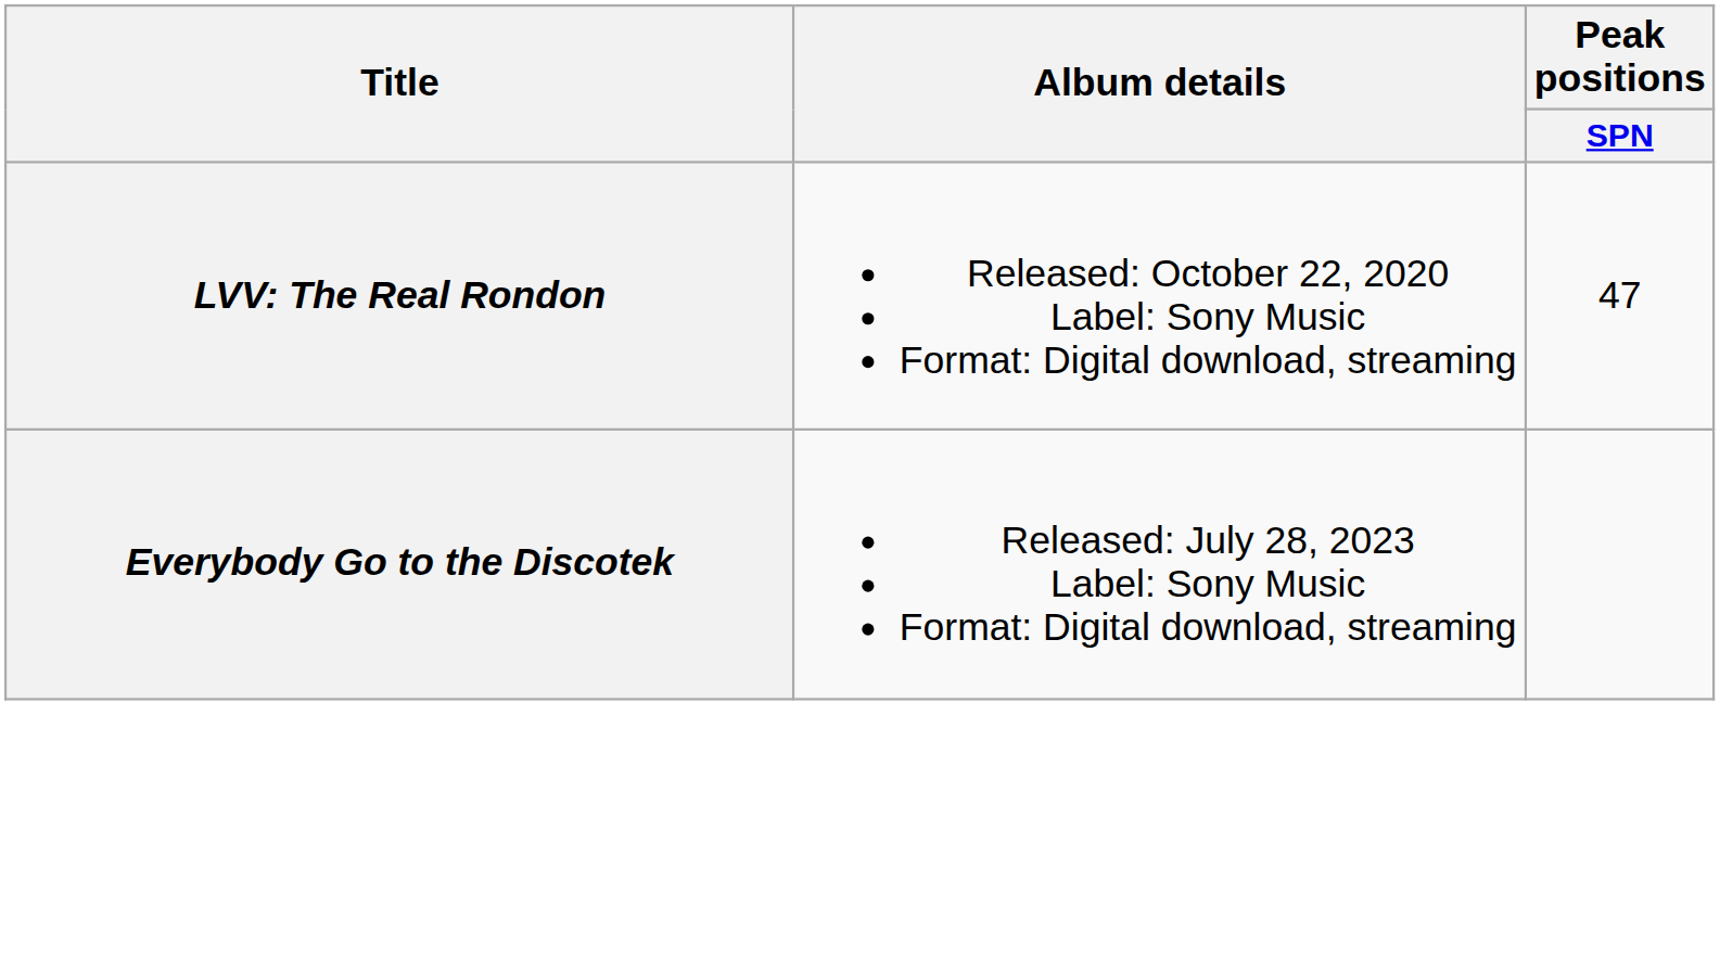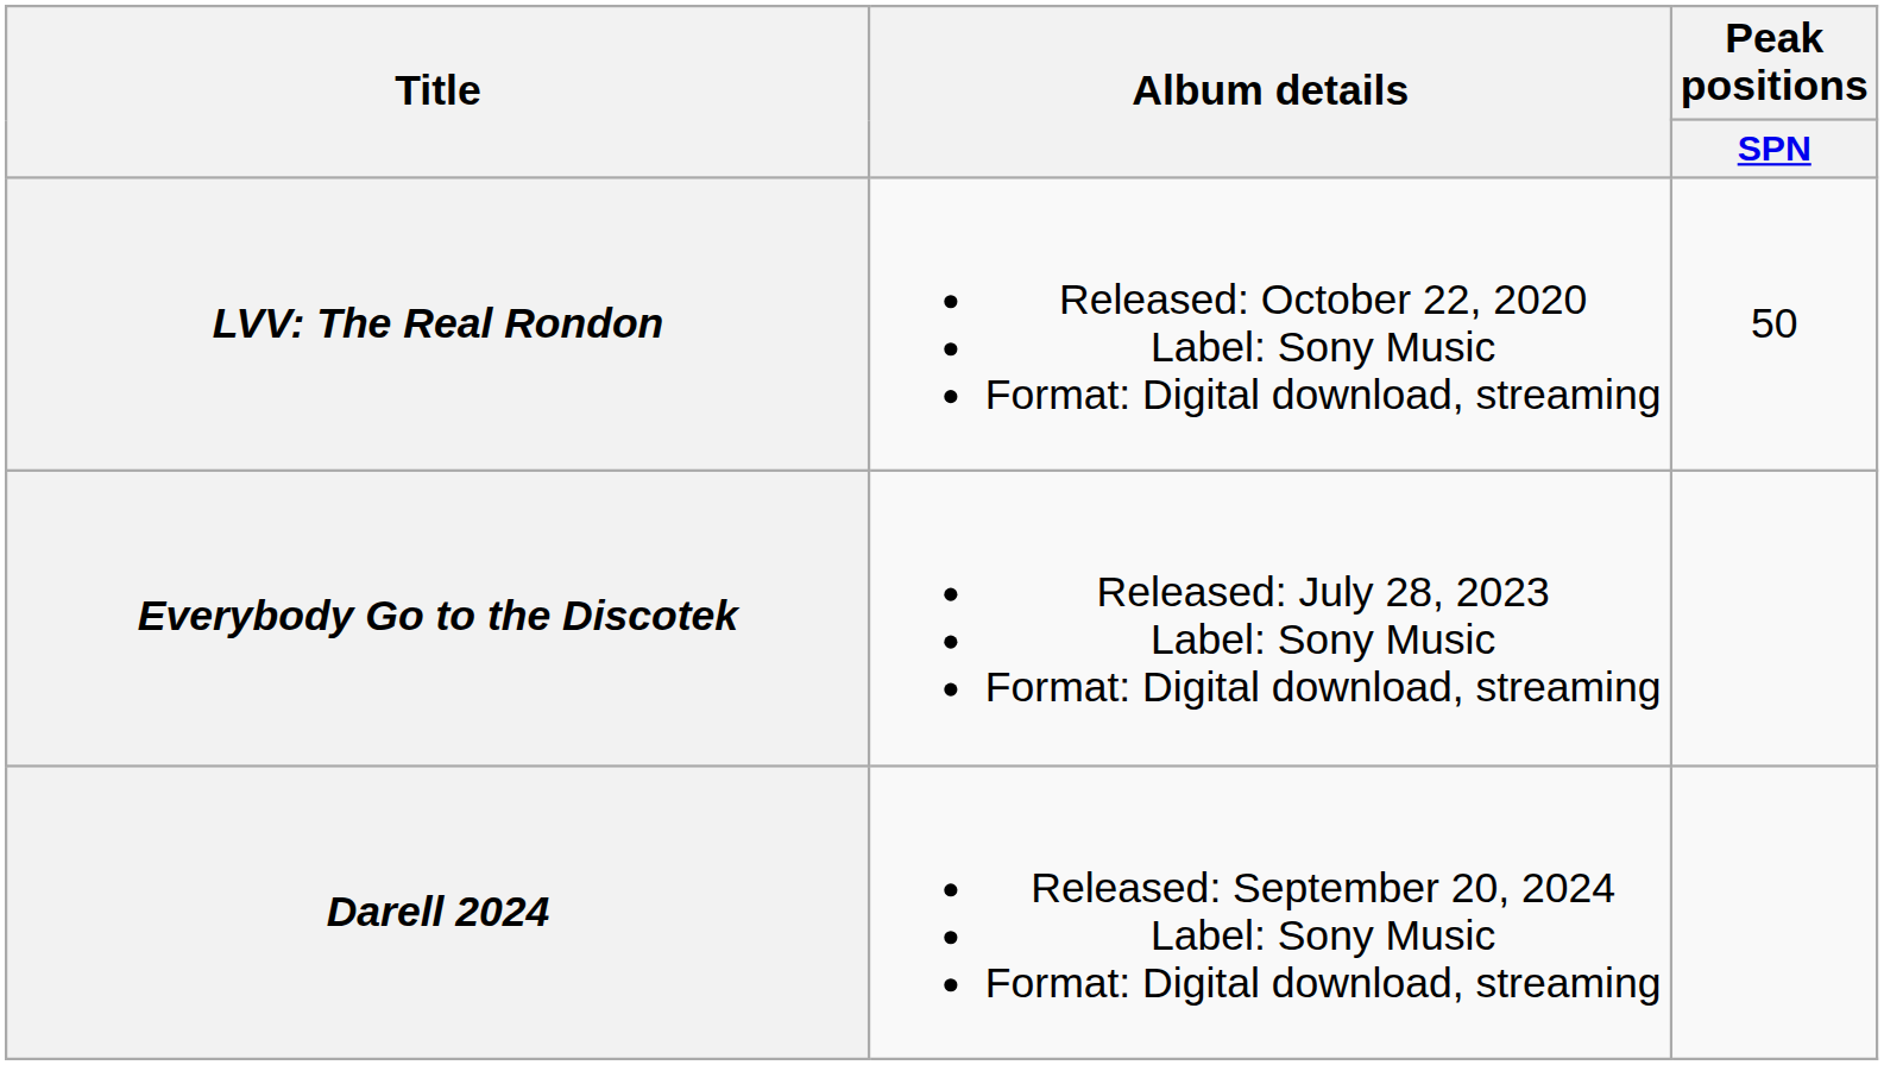 <table class="wikitable plainrowheaders" style="text-align:center;">
 <tr>
 <th rowspan="2" style="width:20em;">Title</th>
 <th rowspan="2">Album details</th>
 <th scope="col" colspan="1">Peak positions</th>
 </tr>
 <tr>
 <th scope="col" style="width:3em;font-size:85%;"><a href='#'>SPN</a><br></th>
 </tr>
 <tr>
 <th><strong><em>LVV: The Real Rondon</em></strong></th>
 <td><br><ul><li>Released: October 22, 2020</li><li>Label: Sony Music</li><li>Format: Digital download, streaming</li></ul></td>
-<td>47</td>
+<td>50</td>
 </tr>
 <tr>
 <th><em>Everybody Go to the Discotek</em></th>
 <td><br><ul><li>Released: July 28, 2023</li><li>Label: Sony Music</li><li>Format: Digital download, streaming</li></ul></td>
 <td></td>
 </tr>
+<tr>
+<th><strong><em>Darell 2024</em></strong></th>
+<td><br><ul><li>Released: September 20, 2024</li><li>Label: Sony Music</li><li>Format: Digital download, streaming</li></ul></td>
+<td></td>
+</tr>
 </table>
